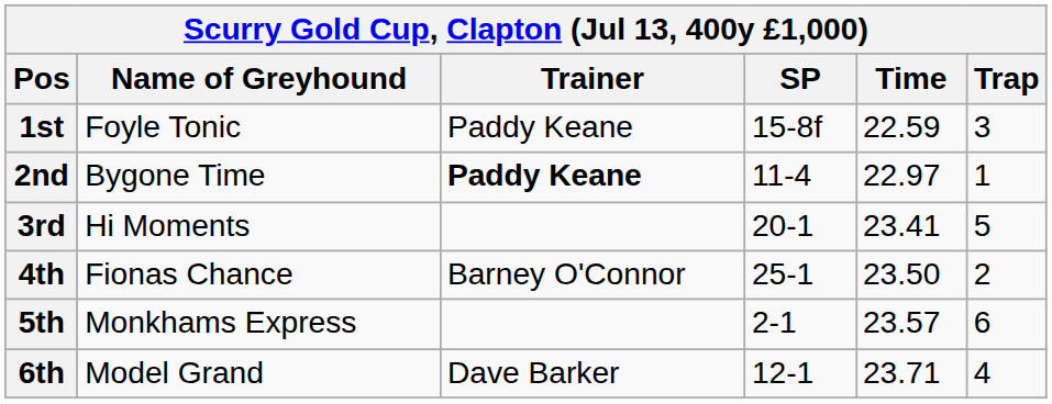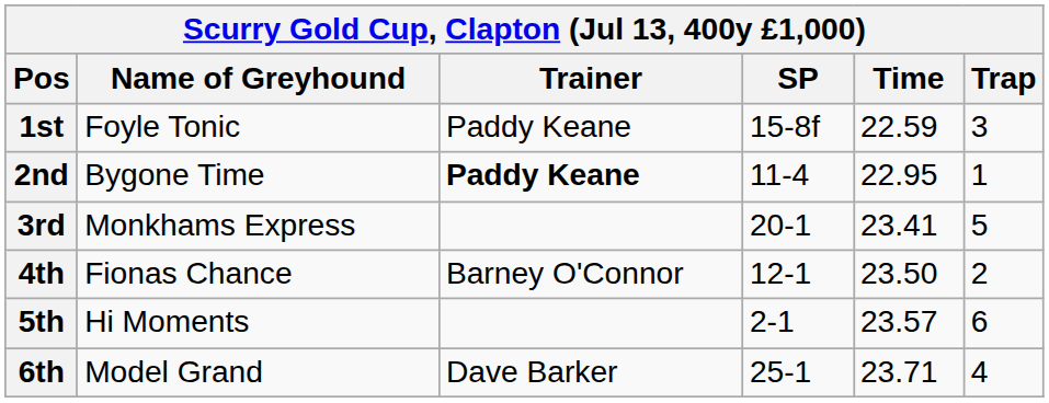 <table class="wikitable">
 <tr>
 <th colspan="6"><a href='#'>Scurry Gold Cup</a>, <a href='#'>Clapton</a> (Jul 13, 400y £1,000)</th>
 </tr>
 <tr>
 <th width=30>Pos</th>
 <th width=180>Name of Greyhound</th>
 <th width=150>Trainer</th>
 <th width=50>SP</th>
 <th width=50>Time</th>
 <th width=30>Trap</th>
 </tr>
 <tr>
 <th>1st</th>
 <td>Foyle Tonic</td>
 <td>Paddy Keane</td>
 <td>15-8f</td>
 <td>22.59</td>
 <td>3</td>
 </tr>
 <tr>
 <th>2nd</th>
 <td>Bygone Time</td>
 <td><strong>Paddy Keane</strong></td>
 <td>11-4</td>
-<td>22.97</td>
+<td>22.95</td>
 <td>1</td>
 </tr>
 <tr>
 <th>3rd</th>
-<td>Hi Moments</td>
+<td>Monkhams Express</td>
 <td></td>
 <td>20-1</td>
 <td>23.41</td>
 <td>5</td>
 </tr>
 <tr>
 <th>4th</th>
 <td>Fionas Chance</td>
 <td>Barney O'Connor</td>
-<td>25-1</td>
+<td>12-1</td>
 <td>23.50</td>
 <td>2</td>
 </tr>
 <tr>
 <th>5th</th>
-<td>Monkhams Express</td>
+<td>Hi Moments</td>
 <td></td>
 <td>2-1</td>
 <td>23.57</td>
 <td>6</td>
 </tr>
 <tr>
 <th>6th</th>
 <td>Model Grand</td>
 <td>Dave Barker</td>
-<td>12-1</td>
+<td>25-1</td>
 <td>23.71</td>
 <td>4</td>
 </tr>
 </table>
